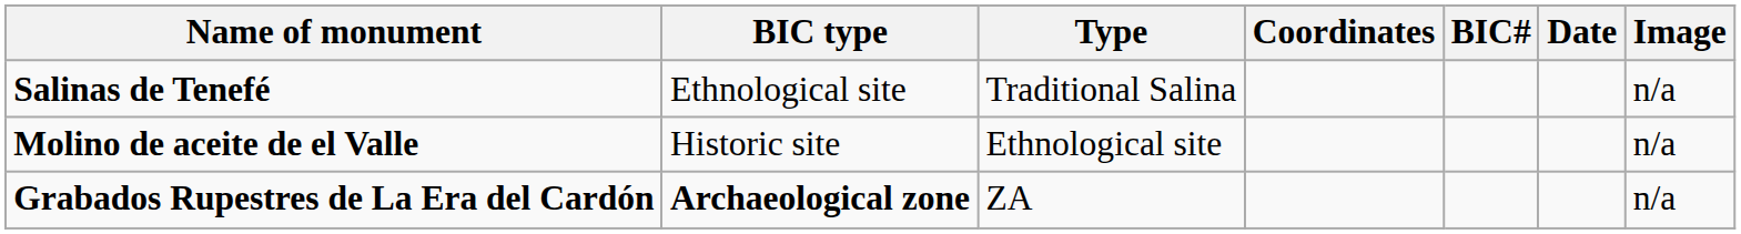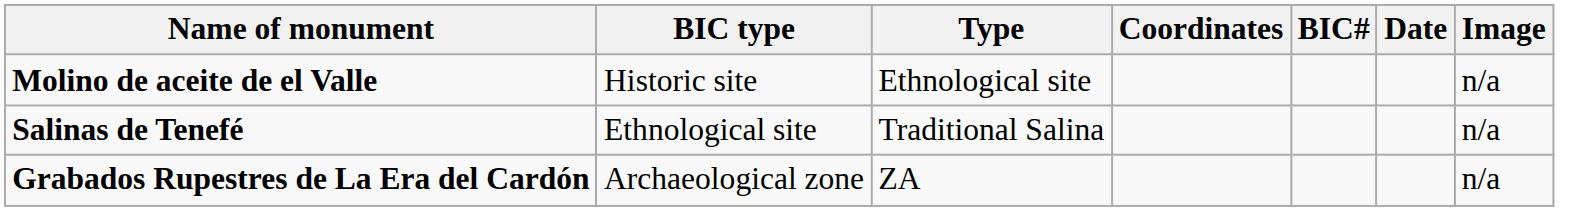 <table class="wikitable">
 <tr>
 <th>Name of monument</th>
 <th>BIC type</th>
 <th>Type</th>
 <th>Coordinates</th>
 <th>BIC#</th>
 <th>Date</th>
 <th>Image</th>
 </tr>
 <tr>
+<td><strong>Molino de aceite de el Valle</strong></td>
+<td>Historic site</td>
+<td>Ethnological site</td>
+<td></td>
+<td></td>
+<td></td>
+<td>n/a</td>
+</tr>
+<tr>
 <td><strong>Salinas de Tenefé</strong></td>
 <td>Ethnological site</td>
 <td>Traditional Salina</td>
 <td></td>
 <td></td>
 <td></td>
 <td>n/a</td>
 </tr>
 <tr>
-<td><strong>Molino de aceite de el Valle</strong></td>
-<td>Historic site</td>
-<td>Ethnological site</td>
-<td></td>
-<td></td>
-<td></td>
-<td>n/a</td>
-</tr>
-<tr>
 <td><strong>Grabados Rupestres de La Era del Cardón</strong></td>
-<td><strong>Archaeological zone</strong></td>
+<td>Archaeological zone</td>
 <td>ZA</td>
 <td></td>
 <td></td>
 <td></td>
 <td>n/a</td>
 </tr>
 </table>
